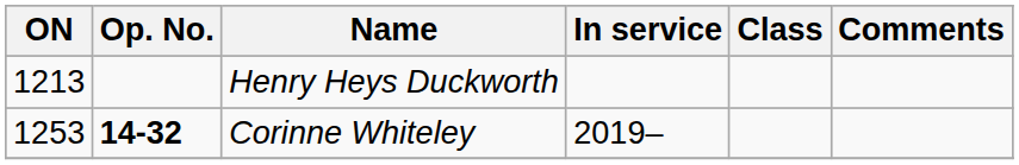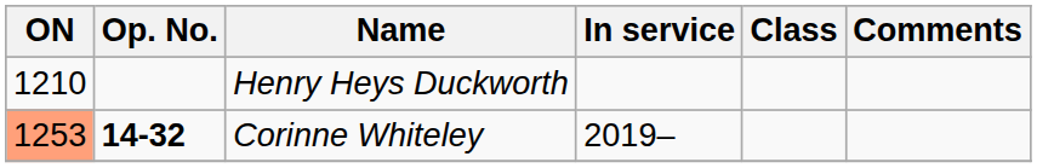 <table class="wikitable">
 <tr>
 <th>ON</th>
 <th>Op. No.</th>
 <th>Name</th>
 <th>In service</th>
 <th>Class</th>
 <th>Comments</th>
 </tr>
 <tr>
-<td>1213</td>
+<td>1210</td>
 <td></td>
 <td><em>Henry Heys Duckworth</em></td>
 <td></td>
 <td></td>
 <td></td>
 </tr>
 <tr>
-<td>1253</td>
+<td style="background: lightsalmon;">1253</td>
 <td><strong>14-32</strong></td>
 <td><em>Corinne Whiteley</em></td>
 <td>2019–</td>
 <td></td>
 <td></td>
 </tr>
 <tr>
 </tr>
 </table>
